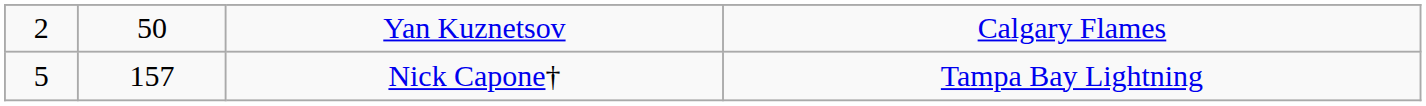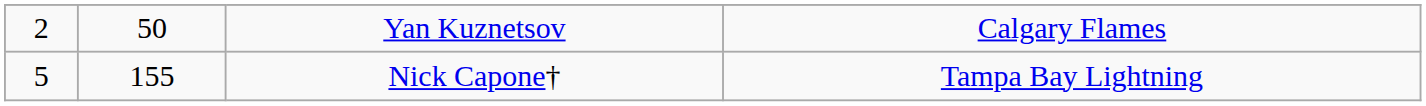 <table class="wikitable" width="60%">
 <tr align="center" bgcolor="">
 <td>2</td>
 <td>50</td>
 <td><a href='#'>Yan Kuznetsov</a></td>
 <td><a href='#'>Calgary Flames</a></td>
 </tr>
 <tr align="center" bgcolor="">
 <td>5</td>
-<td>157</td>
+<td>155</td>
 <td><a href='#'>Nick Capone</a>†</td>
 <td><a href='#'>Tampa Bay Lightning</a></td>
 </tr>
 </table>
